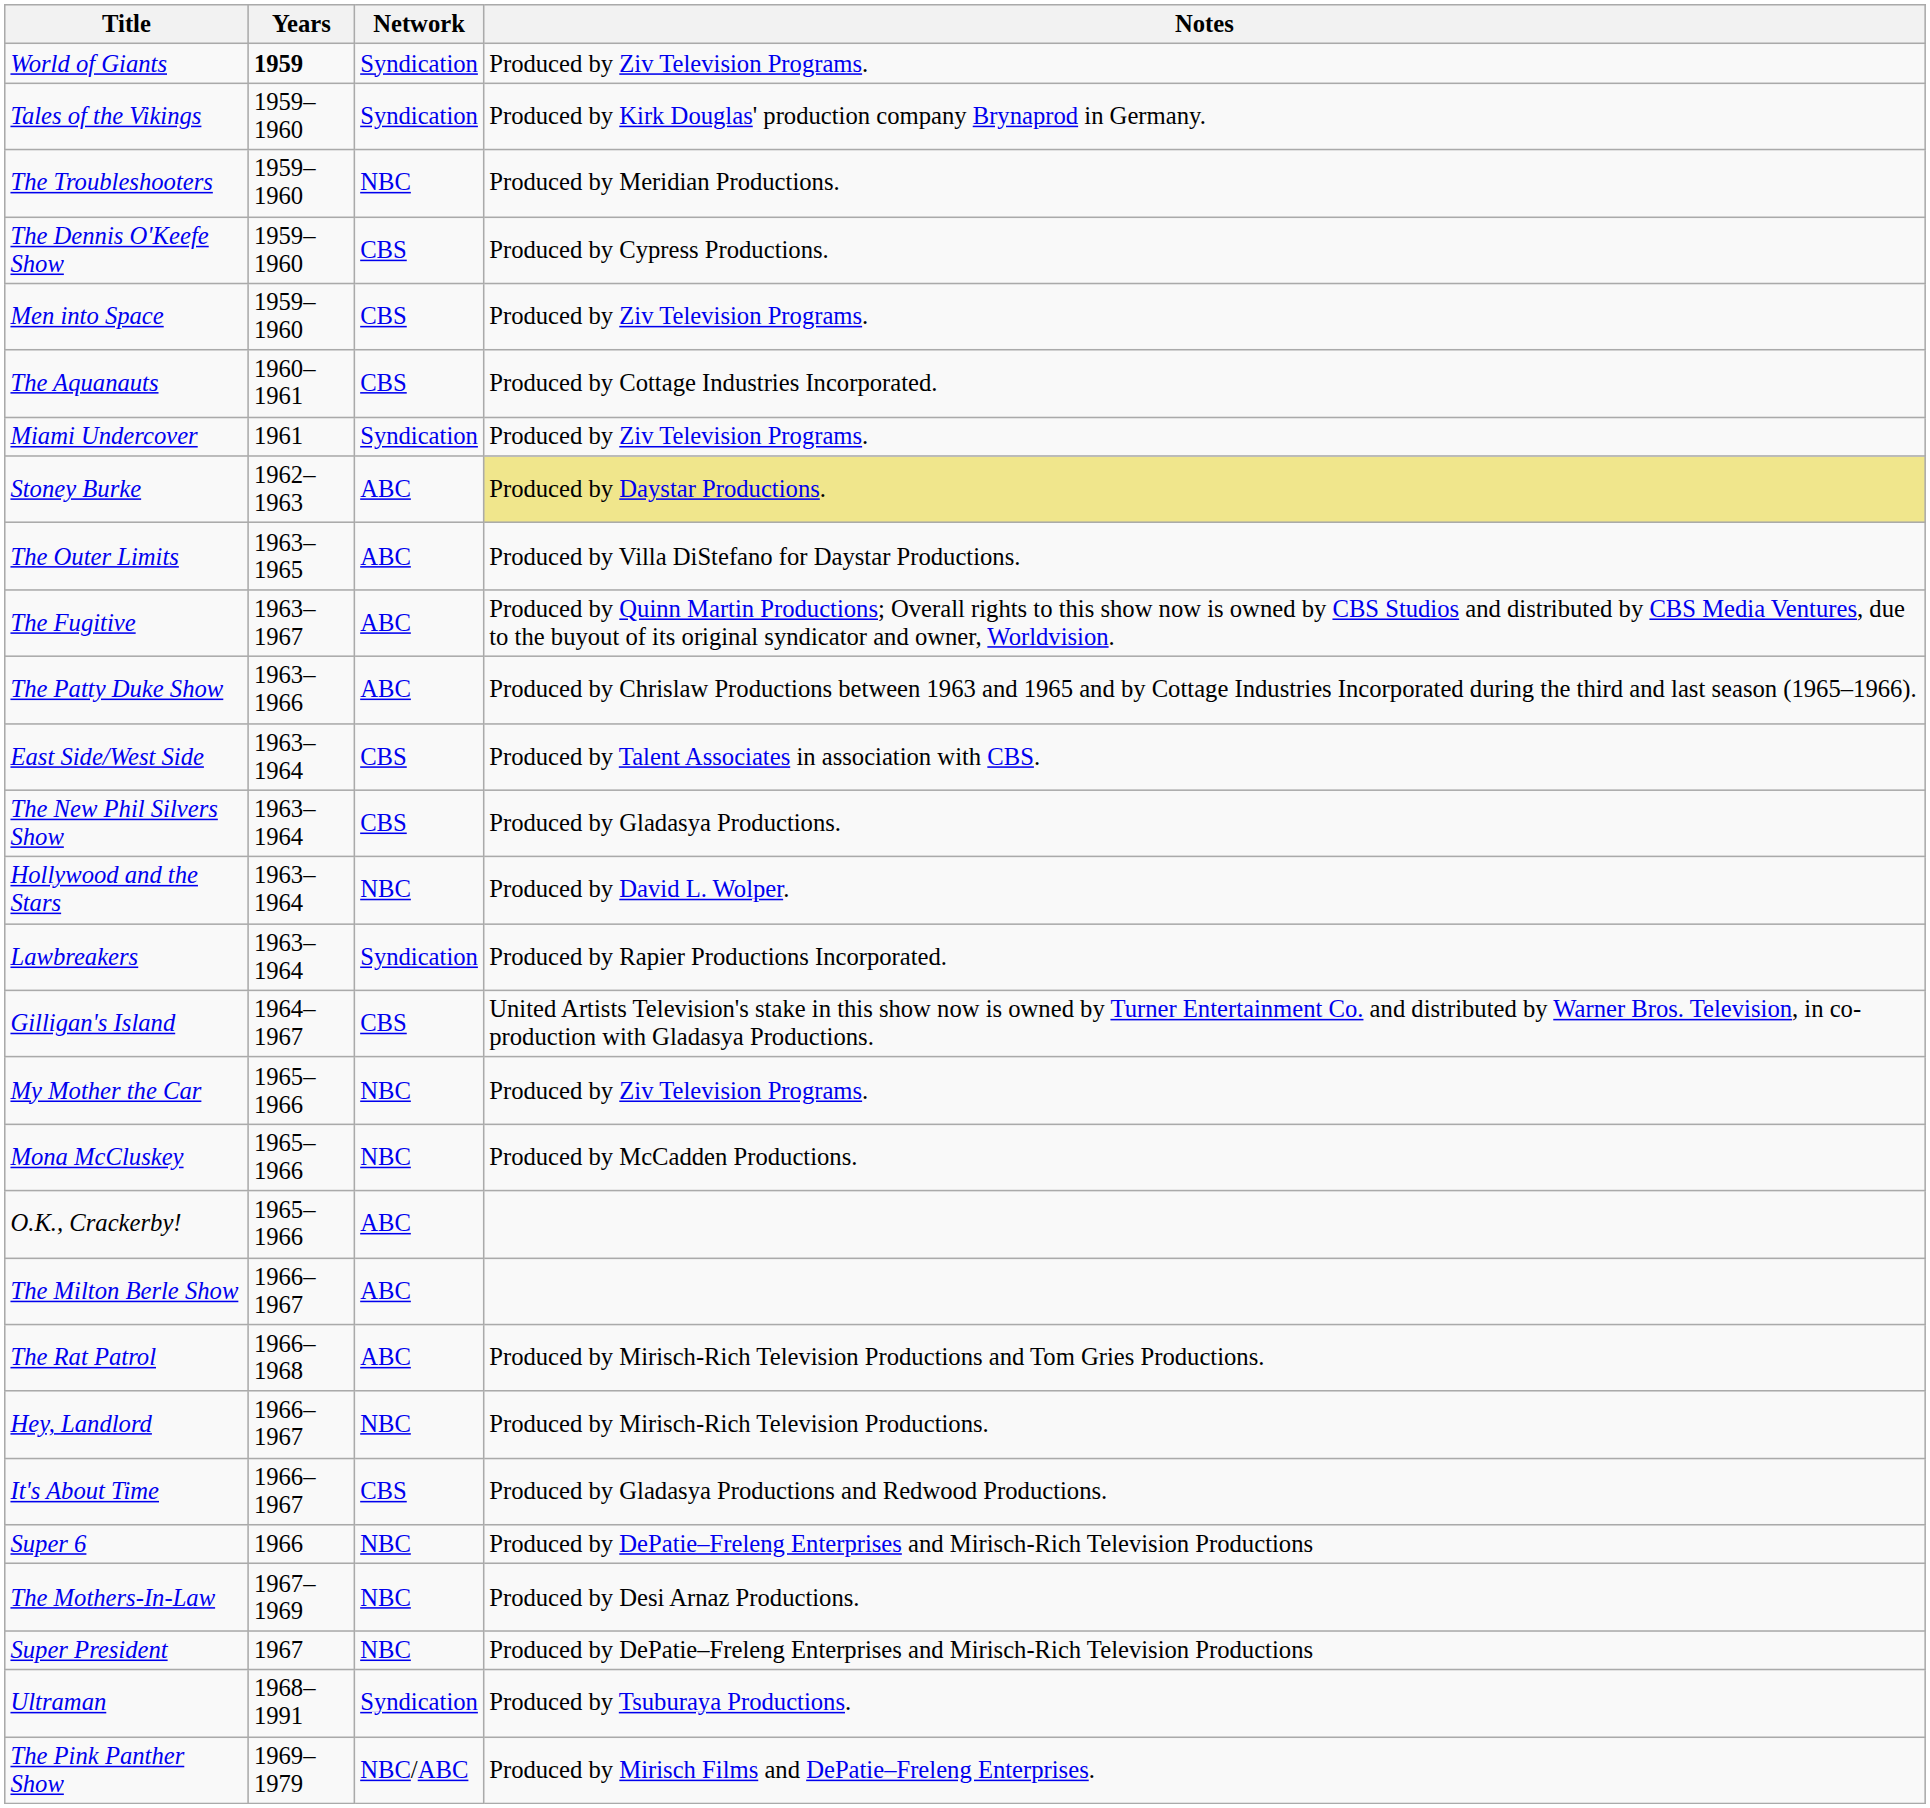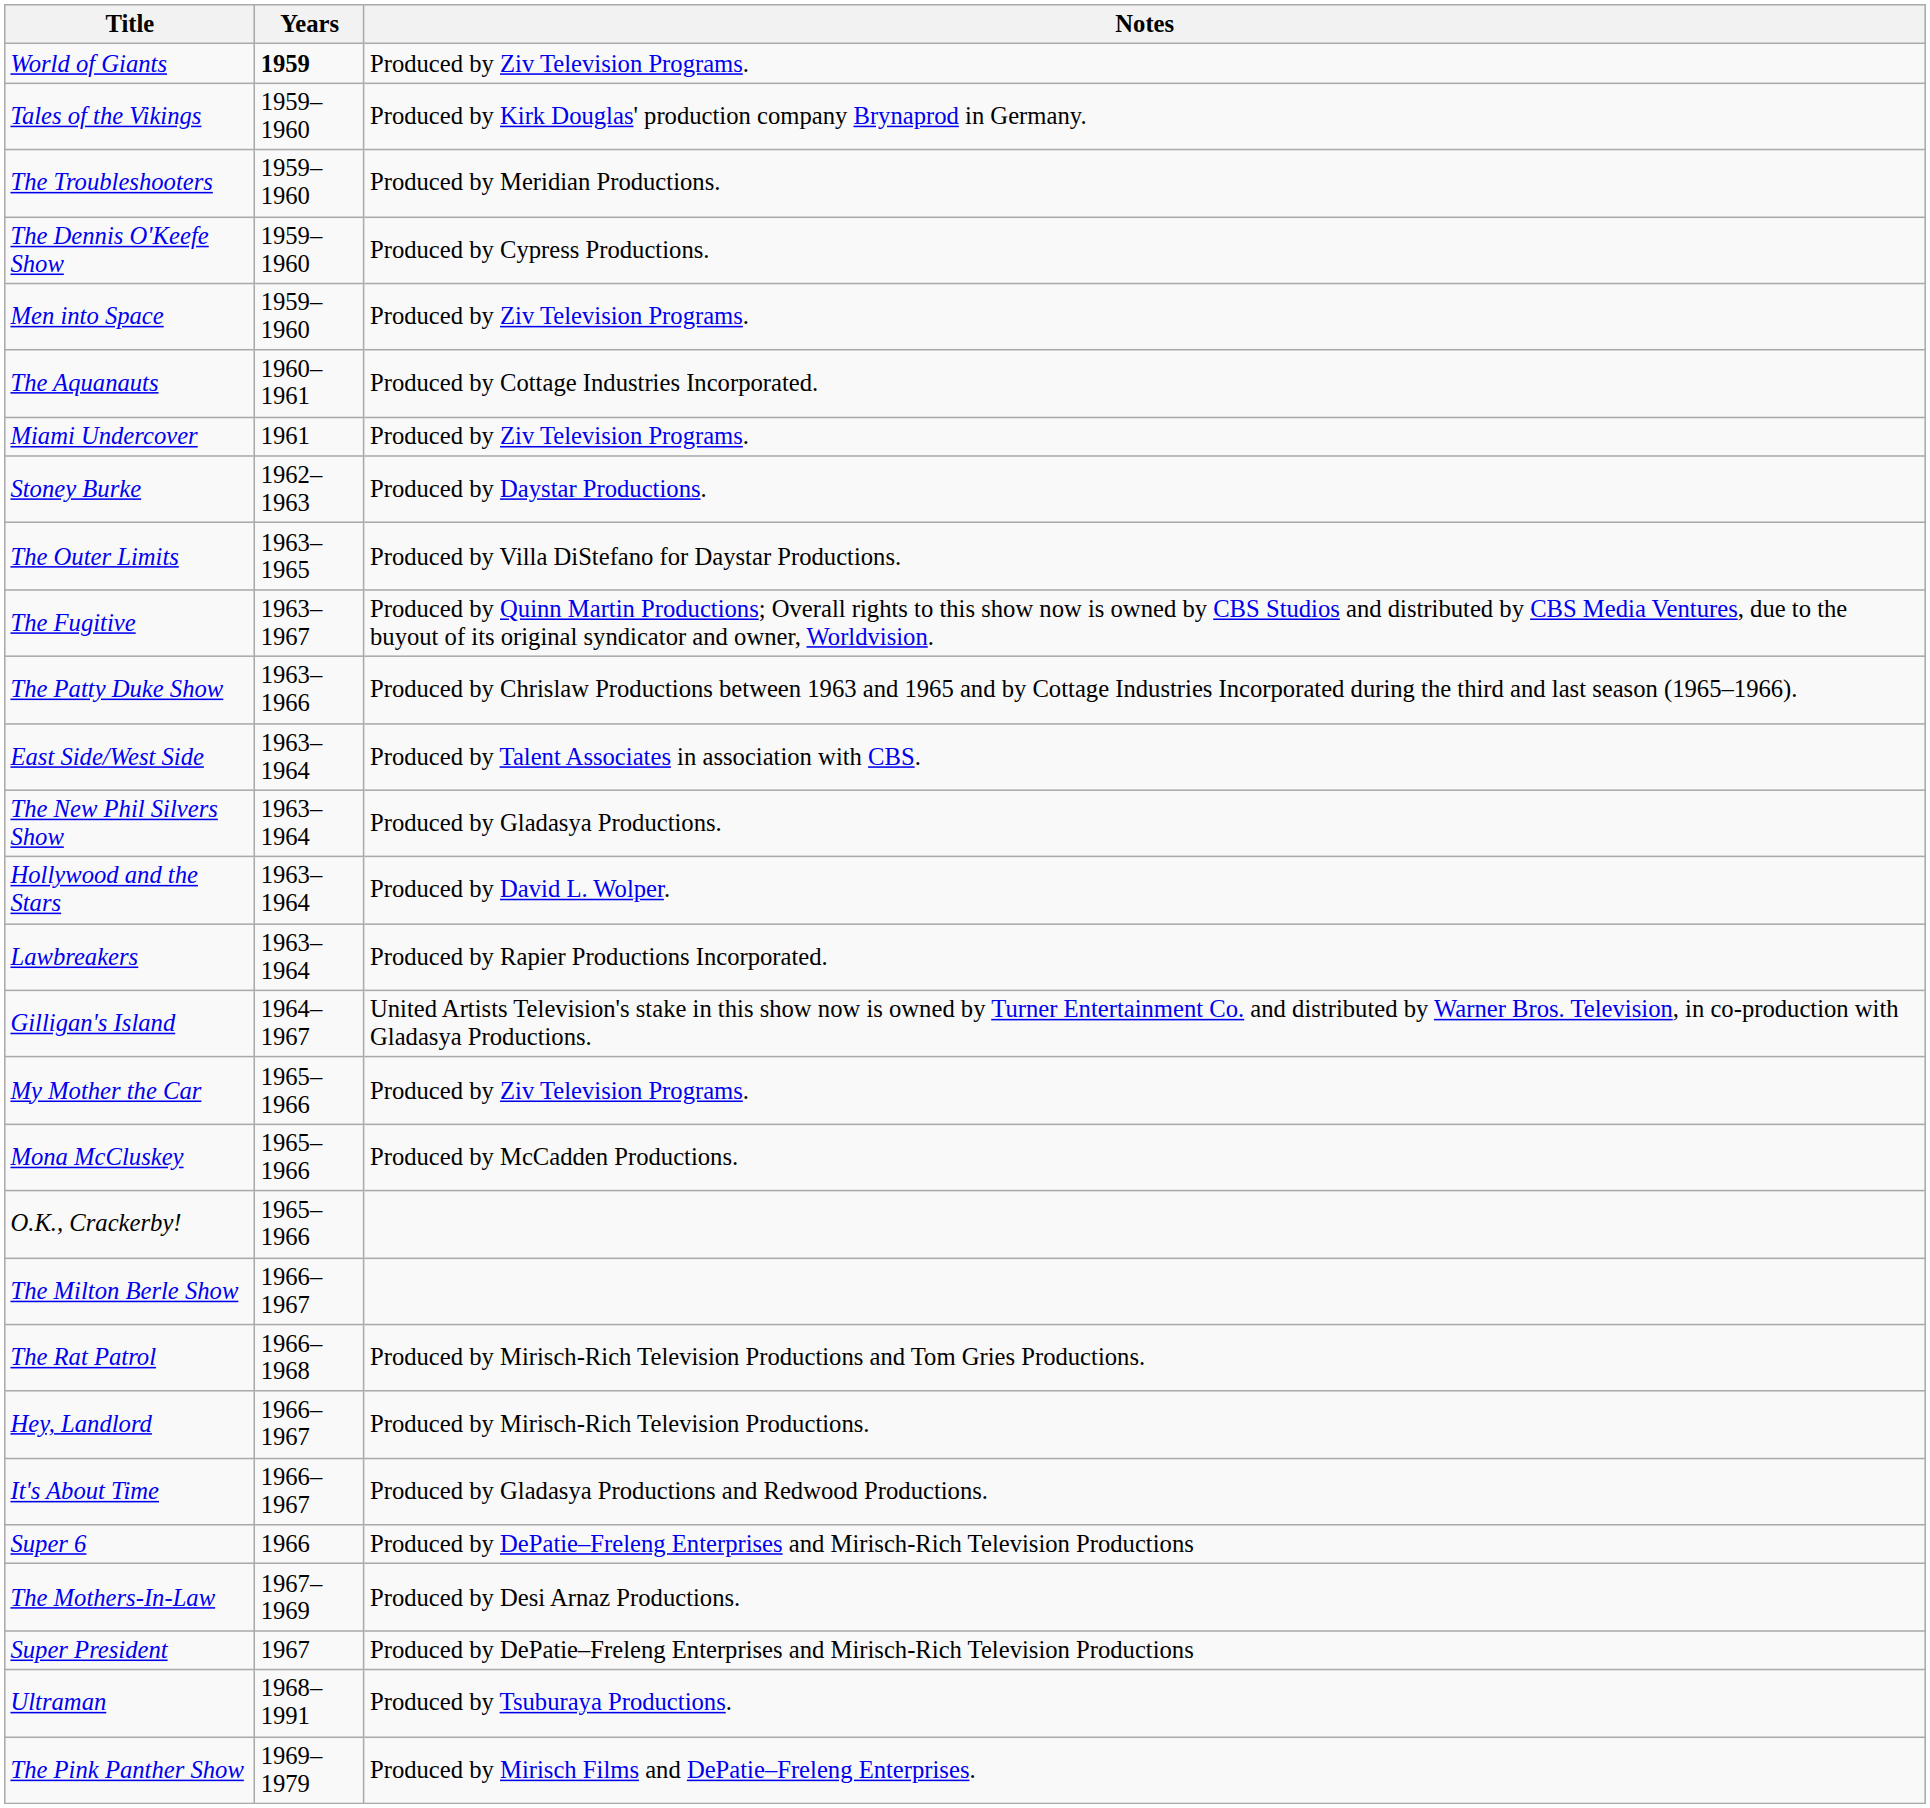 <table class="wikitable sortable">
 <tr>
 <th>Title</th>
 <th>Years</th>
-<th>Network</th>
 <th>Notes</th>
 </tr>
 <tr>
 <td><em><a href='#'>World of Giants</a></em></td>
 <td><strong>1959</strong></td>
-<td><a href='#'>Syndication</a></td>
 <td>Produced by <a href='#'>Ziv Television Programs</a>.</td>
 </tr>
 <tr>
 <td><em><a href='#'>Tales of the Vikings</a></em></td>
 <td>1959–1960</td>
-<td><a href='#'>Syndication</a></td>
 <td>Produced by <a href='#'>Kirk Douglas</a>' production company <a href='#'>Brynaprod</a> in Germany.</td>
 </tr>
 <tr>
 <td><em><a href='#'>The Troubleshooters</a></em></td>
 <td>1959–1960</td>
-<td><a href='#'>NBC</a></td>
 <td>Produced by Meridian Productions.</td>
 </tr>
 <tr>
 <td><em><a href='#'>The Dennis O'Keefe Show</a></em></td>
 <td>1959–1960</td>
-<td><a href='#'>CBS</a></td>
 <td>Produced by Cypress Productions.</td>
 </tr>
 <tr>
 <td><em><a href='#'>Men into Space</a></em></td>
 <td>1959–1960</td>
-<td><a href='#'>CBS</a></td>
 <td>Produced by <a href='#'>Ziv Television Programs</a>.</td>
 </tr>
 <tr>
 <td><em><a href='#'>The Aquanauts</a></em></td>
 <td>1960–1961</td>
-<td><a href='#'>CBS</a></td>
 <td>Produced by Cottage Industries Incorporated.</td>
 </tr>
 <tr>
 <td><em><a href='#'>Miami Undercover</a></em></td>
 <td>1961</td>
-<td><a href='#'>Syndication</a></td>
 <td>Produced by <a href='#'>Ziv Television Programs</a>.</td>
 </tr>
 <tr>
 <td><em><a href='#'>Stoney Burke</a></em></td>
 <td>1962–1963</td>
-<td><a href='#'>ABC</a></td>
-<td style="background: khaki;">Produced by <a href='#'>Daystar Productions</a>.</td>
+<td>Produced by <a href='#'>Daystar Productions</a>.</td>
 </tr>
 <tr>
 <td><em><a href='#'>The Outer Limits</a></em></td>
 <td>1963–1965</td>
-<td><a href='#'>ABC</a></td>
 <td>Produced by Villa DiStefano for Daystar Productions.</td>
 </tr>
 <tr>
 <td><em><a href='#'>The Fugitive</a></em></td>
 <td>1963–1967</td>
-<td><a href='#'>ABC</a></td>
 <td>Produced by <a href='#'>Quinn Martin Productions</a>; Overall rights to this show now is owned by <a href='#'>CBS Studios</a> and distributed by <a href='#'>CBS Media Ventures</a>, due to the buyout of its original syndicator and owner, <a href='#'>Worldvision</a>.</td>
 </tr>
 <tr>
 <td><em><a href='#'>The Patty Duke Show</a></em></td>
 <td>1963–1966</td>
-<td><a href='#'>ABC</a></td>
 <td>Produced by Chrislaw Productions between 1963 and 1965 and by Cottage Industries Incorporated during the third and last season (1965–1966).</td>
 </tr>
 <tr>
 <td><em><a href='#'>East Side/West Side</a></em></td>
 <td>1963–1964</td>
-<td><a href='#'>CBS</a></td>
 <td>Produced by <a href='#'>Talent Associates</a> in association with <a href='#'>CBS</a>.</td>
 </tr>
 <tr>
 <td><em><a href='#'>The New Phil Silvers Show</a></em></td>
 <td>1963–1964</td>
-<td><a href='#'>CBS</a></td>
 <td>Produced by Gladasya Productions.</td>
 </tr>
 <tr>
 <td><em><a href='#'>Hollywood and the Stars</a></em></td>
 <td>1963–1964</td>
-<td><a href='#'>NBC</a></td>
 <td>Produced by <a href='#'>David L. Wolper</a>.</td>
 </tr>
 <tr>
 <td><em><a href='#'>Lawbreakers</a></em></td>
 <td>1963–1964</td>
-<td><a href='#'>Syndication</a></td>
 <td>Produced by Rapier Productions Incorporated.</td>
 </tr>
 <tr>
 <td><em><a href='#'>Gilligan's Island</a></em></td>
 <td>1964–1967</td>
-<td><a href='#'>CBS</a></td>
 <td>United Artists Television's stake in this show now is owned by <a href='#'>Turner Entertainment Co.</a> and distributed by <a href='#'>Warner Bros. Television</a>, in co-production with Gladasya Productions.</td>
 </tr>
 <tr>
 <td><em><a href='#'>My Mother the Car</a></em></td>
 <td>1965–1966</td>
-<td><a href='#'>NBC</a></td>
 <td>Produced by <a href='#'>Ziv Television Programs</a>.</td>
 </tr>
 <tr>
 <td><em><a href='#'>Mona McCluskey</a></em></td>
 <td>1965–1966</td>
-<td><a href='#'>NBC</a></td>
 <td>Produced by McCadden Productions.</td>
 </tr>
 <tr>
 <td><em>O.K., Crackerby!</em></td>
 <td>1965–1966</td>
-<td><a href='#'>ABC</a></td>
 <td></td>
 </tr>
 <tr>
 <td><em><a href='#'>The Milton Berle Show</a></em></td>
 <td>1966–1967</td>
-<td><a href='#'>ABC</a></td>
 <td></td>
 </tr>
 <tr>
 <td><em><a href='#'>The Rat Patrol</a></em></td>
 <td>1966–1968</td>
-<td><a href='#'>ABC</a></td>
 <td>Produced by Mirisch-Rich Television Productions and Tom Gries Productions.</td>
 </tr>
 <tr>
 <td><em><a href='#'>Hey, Landlord</a></em></td>
 <td>1966–1967</td>
-<td><a href='#'>NBC</a></td>
 <td>Produced by Mirisch-Rich Television Productions.</td>
 </tr>
 <tr>
 <td><em><a href='#'>It's About Time</a></em></td>
 <td>1966–1967</td>
-<td><a href='#'>CBS</a></td>
 <td>Produced by Gladasya Productions and Redwood Productions.</td>
 </tr>
 <tr>
 <td><em><a href='#'>Super 6</a></em></td>
 <td>1966</td>
-<td><a href='#'>NBC</a></td>
 <td>Produced by <a href='#'>DePatie–Freleng Enterprises</a> and Mirisch-Rich Television Productions</td>
 </tr>
 <tr>
 <td><em><a href='#'>The Mothers-In-Law</a></em></td>
 <td>1967–1969</td>
-<td><a href='#'>NBC</a></td>
 <td>Produced by Desi Arnaz Productions.</td>
 </tr>
 <tr>
 <td><em><a href='#'>Super President</a></em></td>
 <td>1967</td>
-<td><a href='#'>NBC</a></td>
 <td>Produced by DePatie–Freleng Enterprises and Mirisch-Rich Television Productions</td>
 </tr>
 <tr>
 <td><em><a href='#'>Ultraman</a></em></td>
 <td>1968–1991</td>
-<td><a href='#'>Syndication</a></td>
 <td>Produced by <a href='#'>Tsuburaya Productions</a>.</td>
 </tr>
 <tr>
 <td><em><a href='#'>The Pink Panther Show</a></em></td>
 <td>1969–1979</td>
-<td><a href='#'>NBC</a>/<a href='#'>ABC</a></td>
 <td>Produced by <a href='#'>Mirisch Films</a> and <a href='#'>DePatie–Freleng Enterprises</a>.</td>
 </tr>
 </table>
